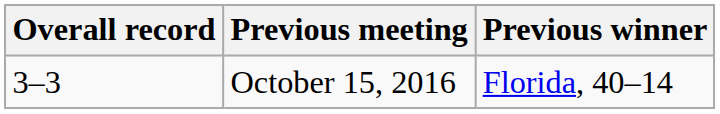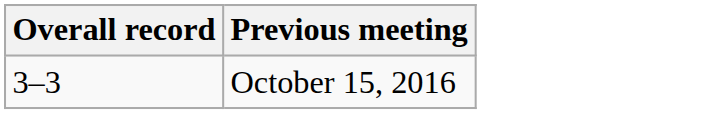 <table class="wikitable">
 <tr>
 <th>Overall record</th>
 <th>Previous meeting</th>
-<th>Previous winner</th>
 </tr>
 <tr>
 <td>3–3</td>
 <td>October 15, 2016</td>
-<td><a href='#'>Florida</a>, 40–14</td>
 </tr>
 </table>
